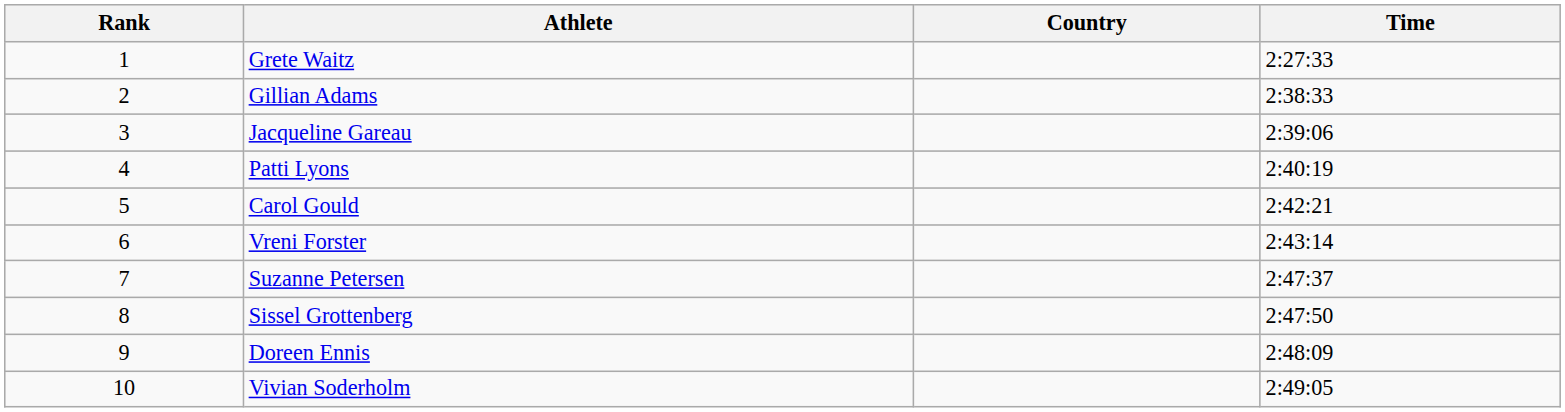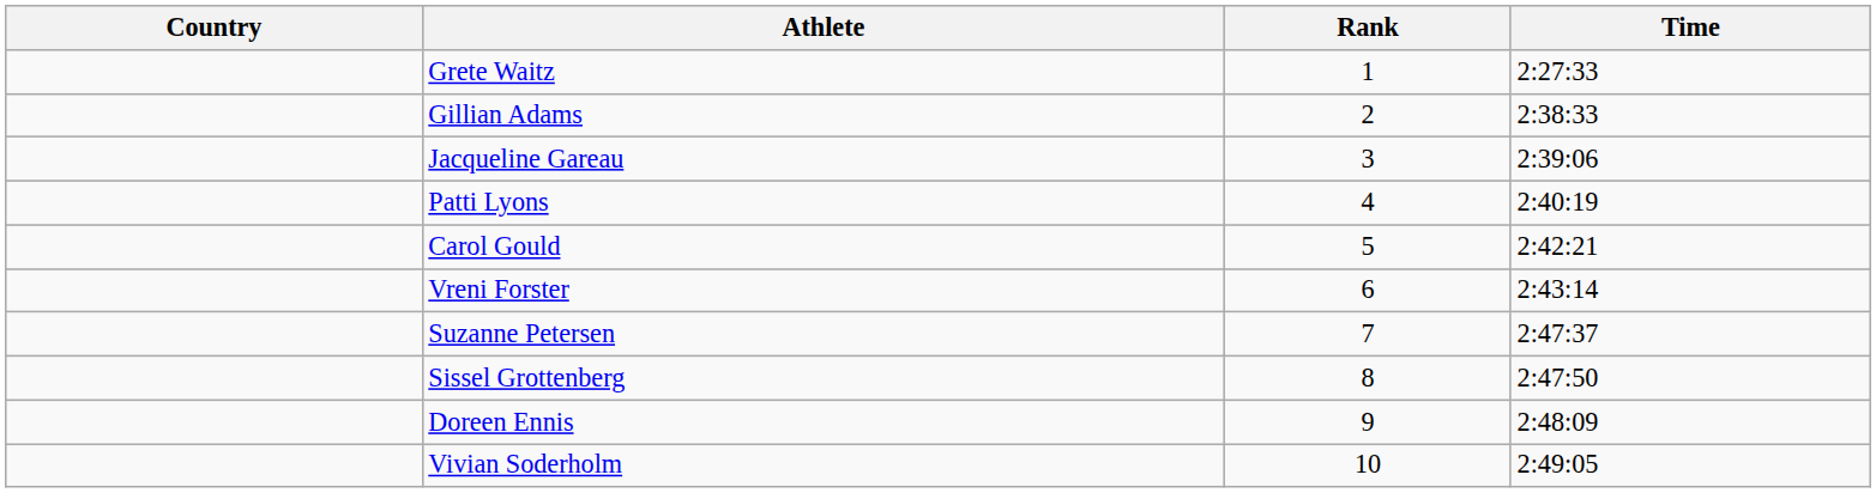 <table class="wikitable" width=80% style="font-size:90%; text-align:left;">
 <tr>
+<th>Country</th>
+<th>Athlete</th>
 <th>Rank</th>
-<th>Athlete</th>
-<th>Country</th>
 <th>Time</th>
 </tr>
 <tr>
+<td></td>
+<td><a href='#'>Grete Waitz</a></td>
 <td style="text-align:center">1</td>
-<td><a href='#'>Grete Waitz</a></td>
-<td></td>
 <td>2:27:33</td>
 </tr>
 <tr>
+<td></td>
+<td><a href='#'>Gillian Adams</a></td>
 <td style="text-align:center">2</td>
-<td><a href='#'>Gillian Adams</a></td>
-<td></td>
 <td>2:38:33</td>
 </tr>
 <tr>
+<td></td>
+<td><a href='#'>Jacqueline Gareau</a></td>
 <td style="text-align:center">3</td>
-<td><a href='#'>Jacqueline Gareau</a></td>
-<td></td>
 <td>2:39:06</td>
 </tr>
 <tr>
+<td></td>
+<td><a href='#'>Patti Lyons</a></td>
 <td style="text-align:center">4</td>
-<td><a href='#'>Patti Lyons</a></td>
-<td></td>
 <td>2:40:19</td>
 </tr>
 <tr>
+<td></td>
+<td><a href='#'>Carol Gould</a></td>
 <td style="text-align:center">5</td>
-<td><a href='#'>Carol Gould</a></td>
-<td></td>
 <td>2:42:21</td>
 </tr>
 <tr>
+<td></td>
+<td><a href='#'>Vreni Forster</a></td>
 <td style="text-align:center">6</td>
-<td><a href='#'>Vreni Forster</a></td>
-<td></td>
 <td>2:43:14</td>
 </tr>
 <tr>
+<td></td>
+<td><a href='#'>Suzanne Petersen</a></td>
 <td style="text-align:center">7</td>
-<td><a href='#'>Suzanne Petersen</a></td>
-<td></td>
 <td>2:47:37</td>
 </tr>
 <tr>
+<td></td>
+<td><a href='#'>Sissel Grottenberg</a></td>
 <td style="text-align:center">8</td>
-<td><a href='#'>Sissel Grottenberg</a></td>
-<td></td>
 <td>2:47:50</td>
 </tr>
 <tr>
+<td></td>
+<td><a href='#'>Doreen Ennis</a></td>
 <td style="text-align:center">9</td>
-<td><a href='#'>Doreen Ennis</a></td>
-<td></td>
 <td>2:48:09</td>
 </tr>
 <tr>
+<td></td>
+<td><a href='#'>Vivian Soderholm</a></td>
 <td style="text-align:center">10</td>
-<td><a href='#'>Vivian Soderholm</a></td>
-<td></td>
 <td>2:49:05</td>
 </tr>
 </table>
